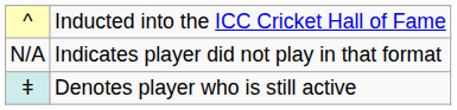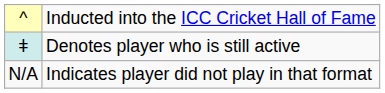 <table class="wikitable" style="text-align:center">
 <tr>
 <td style="background:#ffb">^</td>
 <td style="text-align:left">Inducted into the <a href='#'>ICC Cricket Hall of Fame</a></td>
 </tr>
 <tr>
+<td style="background:#cfecec">ǂ</td>
+<td style="text-align:left">Denotes player who is still active</td>
+</tr>
+<tr>
 <td>N/A</td>
 <td style="text-align:left">Indicates player did not play in that format</td>
 </tr>
-<tr>
-<td style="background:#cfecec">ǂ</td>
-<td style="text-align:left">Denotes player who is still active</td>
-</tr>
 </table>
